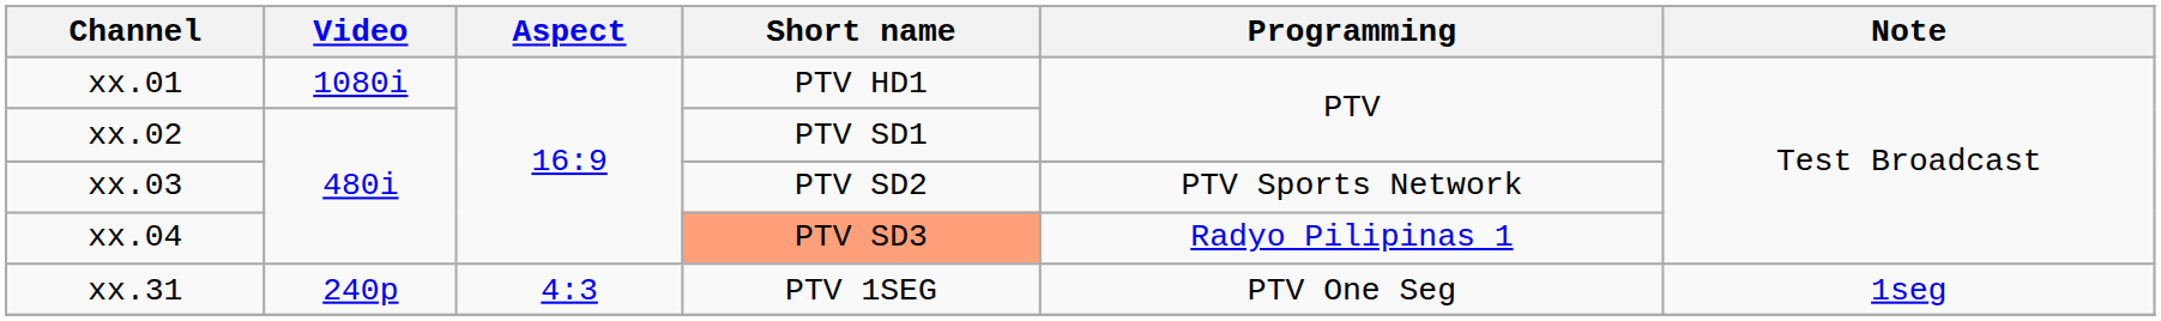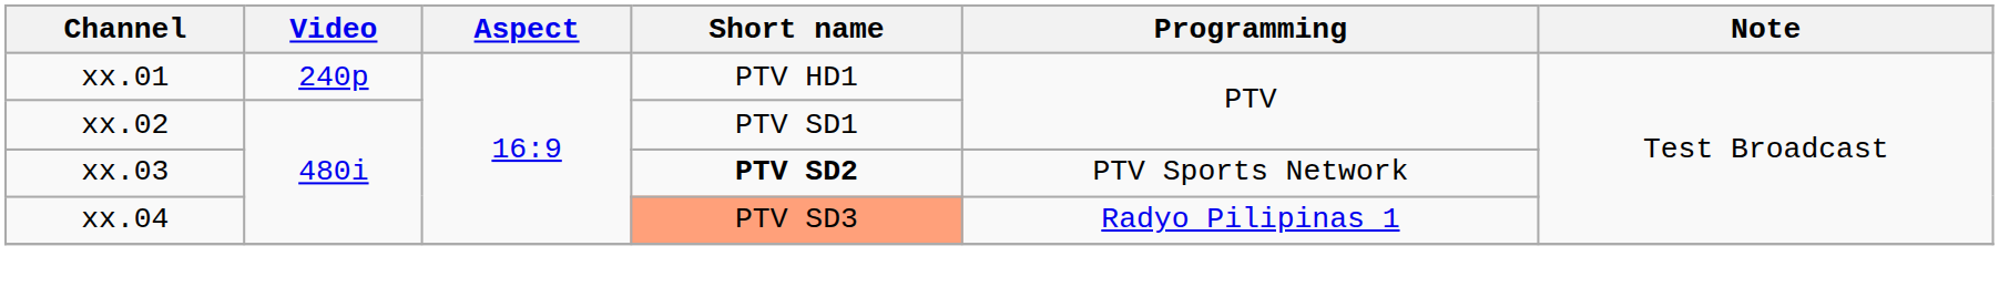 <table class="wikitable" style="width:100%; text-align:center;">
 <tr>
 <th>Channel</th>
 <th><a href='#'>Video</a></th>
 <th><a href='#'>Aspect</a></th>
 <th>Short name</th>
 <th>Programming</th>
 <th>Note</th>
 </tr>
 <tr>
 <td>xx.01</td>
-<td><a href='#'>1080i</a></td>
+<td><a href='#'>240p</a></td>
 <td rowspan=4><a href='#'>16:9</a></td>
 <td>PTV HD1</td>
 <td rowspan=2>PTV</td>
 <td rowspan=4>Test Broadcast</td>
 </tr>
 <tr>
 <td>xx.02</td>
 <td rowspan="3"><a href='#'>480i</a></td>
 <td>PTV SD1</td>
 </tr>
 <tr>
 <td>xx.03</td>
-<td>PTV SD2</td>
+<td><strong>PTV SD2</strong></td>
 <td>PTV Sports Network</td>
 </tr>
 <tr>
 <td>xx.04</td>
 <td style="background: lightsalmon;">PTV  SD3</td>
 <td><a href='#'>Radyo Pilipinas 1</a></td>
 </tr>
 <tr>
-<td>xx.31</td>
-<td><a href='#'>240p</a></td>
-<td><a href='#'>4:3</a></td>
-<td>PTV 1SEG</td>
-<td>PTV One Seg</td>
-<td><a href='#'>1seg</a></td>
-</tr>
-<tr>
 </tr>
 </table>
